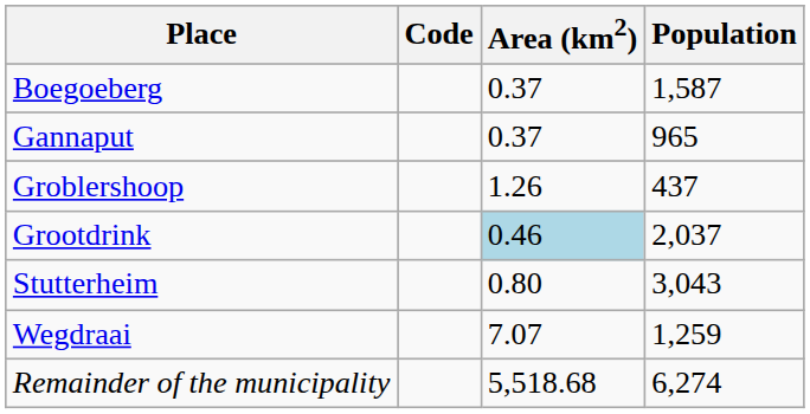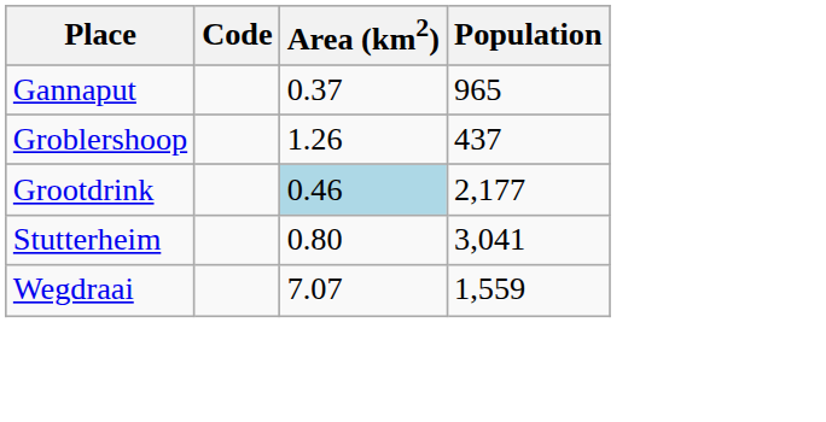 <table class="wikitable sortable">
 <tr>
 <th>Place</th>
 <th>Code</th>
 <th>Area (km<sup>2</sup>)</th>
 <th>Population</th>
-</tr>
-<tr>
-<td><a href='#'>Boegoeberg</a></td>
-<td></td>
-<td>0.37</td>
-<td>1,587</td>
 </tr>
 <tr>
 <td><a href='#'>Gannaput</a></td>
 <td></td>
 <td>0.37</td>
 <td>965</td>
 </tr>
 <tr>
 <td><a href='#'>Groblershoop</a></td>
 <td></td>
 <td>1.26</td>
 <td>437</td>
 </tr>
 <tr>
 <td><a href='#'>Grootdrink</a></td>
 <td></td>
 <td style="background: lightblue;">0.46</td>
-<td>2,037</td>
+<td>2,177</td>
 </tr>
 <tr>
 <td><a href='#'>Stutterheim</a></td>
 <td></td>
 <td>0.80</td>
-<td>3,043</td>
+<td>3,041</td>
 </tr>
 <tr>
 <td><a href='#'>Wegdraai</a></td>
 <td></td>
 <td>7.07</td>
-<td>1,259</td>
-</tr>
-<tr>
-<td><em>Remainder of the municipality</em></td>
-<td></td>
-<td>5,518.68</td>
-<td>6,274</td>
+<td>1,559</td>
 </tr>
 </table>
